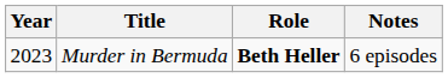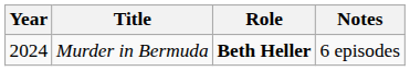 <table class="wikitable">
 <tr>
 <th>Year</th>
 <th>Title</th>
 <th>Role</th>
 <th>Notes</th>
 </tr>
 <tr>
-<td>2023</td>
+<td>2024</td>
 <td><em>Murder in Bermuda</em></td>
 <td><strong>Beth Heller</strong></td>
 <td>6 episodes</td>
 </tr>
 </table>
